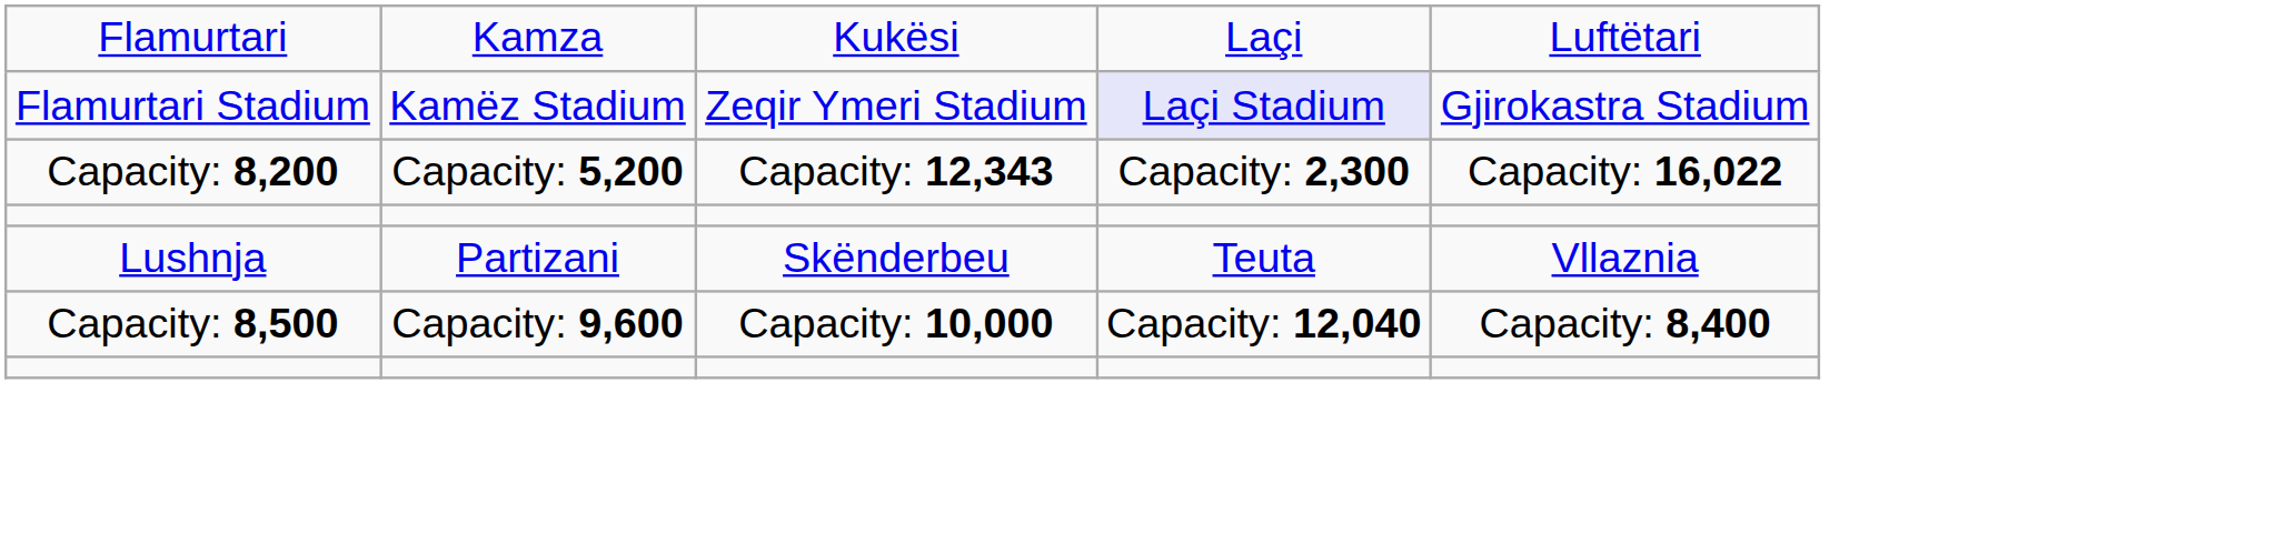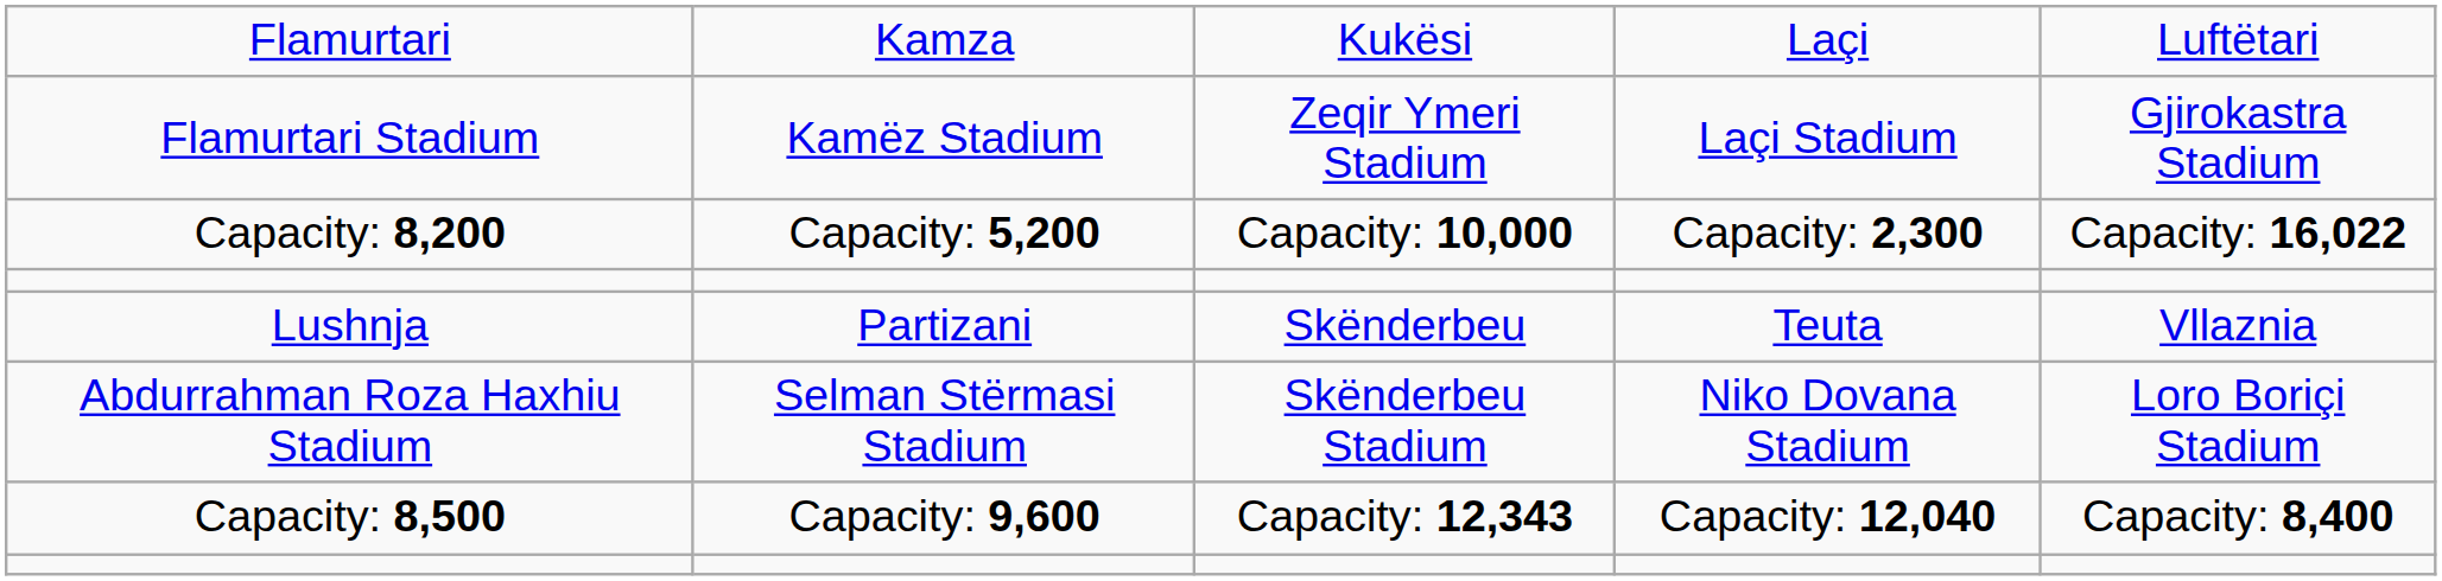 <table class="wikitable" style="text-align:center">
 <tr>
 <td><a href='#'>Flamurtari</a></td>
 <td><a href='#'>Kamza</a></td>
 <td><a href='#'>Kukësi</a></td>
 <td><a href='#'>Laçi</a></td>
 <td><a href='#'>Luftëtari</a></td>
 </tr>
 <tr>
 <td><a href='#'>Flamurtari Stadium</a></td>
 <td><a href='#'>Kamëz Stadium</a></td>
 <td><a href='#'>Zeqir Ymeri Stadium</a></td>
-<td style="background: lavender;"><a href='#'>Laçi Stadium</a></td>
+<td><a href='#'>Laçi Stadium</a></td>
 <td><a href='#'>Gjirokastra Stadium</a></td>
 </tr>
 <tr>
 <td>Capacity: <strong>8,200</strong></td>
 <td>Capacity: <strong>5,200</strong></td>
-<td>Capacity: <strong>12,343</strong></td>
+<td>Capacity: <strong>10,000</strong></td>
 <td>Capacity: <strong>2,300</strong></td>
 <td>Capacity: <strong>16,022</strong></td>
 </tr>
 <tr>
 <td></td>
 <td></td>
 <td></td>
 <td></td>
 <td></td>
 </tr>
 <tr>
 <td><a href='#'>Lushnja</a></td>
 <td><a href='#'>Partizani</a></td>
 <td><a href='#'>Skënderbeu</a></td>
 <td><a href='#'>Teuta</a></td>
 <td><a href='#'>Vllaznia</a></td>
 </tr>
 <tr>
+<td><a href='#'>Abdurrahman Roza Haxhiu Stadium</a></td>
+<td><a href='#'>Selman Stërmasi Stadium</a></td>
+<td><a href='#'>Skënderbeu Stadium</a></td>
+<td><a href='#'>Niko Dovana Stadium</a></td>
+<td><a href='#'>Loro Boriçi Stadium</a></td>
+</tr>
+<tr>
 <td>Capacity: <strong>8,500</strong></td>
 <td>Capacity: <strong>9,600</strong></td>
-<td>Capacity: <strong>10,000</strong></td>
+<td>Capacity: <strong>12,343</strong></td>
 <td>Capacity: <strong>12,040</strong></td>
 <td>Capacity: <strong>8,400</strong></td>
 </tr>
 <tr>
 <td></td>
 <td></td>
 <td></td>
 <td></td>
 <td></td>
 </tr>
 </table>
